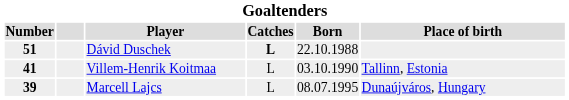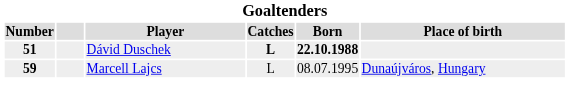 <table width=75%>
 <tr>
 <th colspan=6><big>Goaltenders</big></th>
 </tr>
 <tr bgcolor="#dddddd">
 <th width=5%>Number</th>
 <th width=5%></th>
 <th !width=15%>Player</th>
 <th width=8%>Catches</th>
 <th width=9%>Born</th>
 <th width=37%>Place of birth</th>
 </tr>
 <tr bgcolor="#eeeeee">
 <td align=center><strong>51</strong></td>
 <td align=center></td>
 <td><a href='#'>Dávid Duschek</a></td>
 <td align=center><strong>L</strong></td>
-<td align=center>22.10.1988</td>
+<td align=center><strong>22.10.1988</strong></td>
 <td></td>
 </tr>
 <tr bgcolor="#eeeeee">
-<td align=center><strong>41</strong></td>
-<td align=center></td>
-<td><a href='#'>Villem-Henrik Koitmaa</a></td>
-<td align=center>L</td>
-<td align=center>03.10.1990</td>
-<td><a href='#'>Tallinn</a>, <a href='#'>Estonia</a></td>
-</tr>
-<tr bgcolor="#eeeeee">
-<td align=center><strong>39</strong></td>
+<td align=center><strong>59</strong></td>
 <td align=center></td>
 <td><a href='#'>Marcell Lajcs</a></td>
 <td align=center>L</td>
 <td align=center>08.07.1995</td>
 <td><a href='#'>Dunaújváros</a>, <a href='#'>Hungary</a></td>
 </tr>
 </table>
